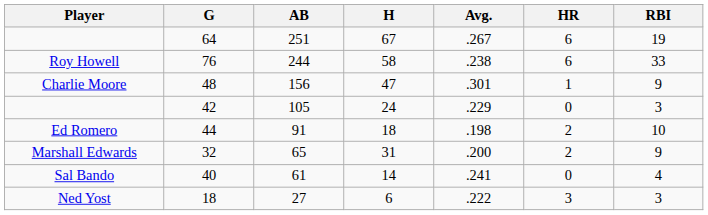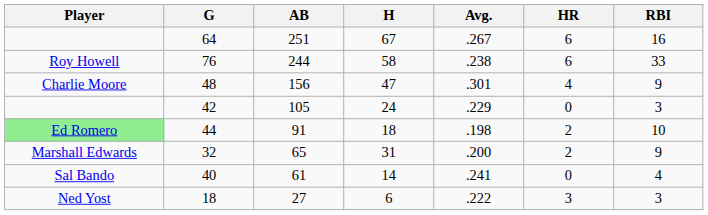 <table class="wikitable sortable">
 <tr>
 <th bgcolor="#DDDDFF" width="16%">Player</th>
 <th bgcolor="#DDDDFF" width="9%">G</th>
 <th bgcolor="#DDDDFF" width="9%">AB</th>
 <th bgcolor="#DDDDFF" width="9%">H</th>
 <th bgcolor="#DDDDFF" width="9%">Avg.</th>
 <th bgcolor="#DDDDFF" width="9%">HR</th>
 <th bgcolor="#DDDDFF" width="9%">RBI</th>
 </tr>
 <tr align="center">
 <td></td>
 <td>64</td>
 <td>251</td>
 <td>67</td>
 <td>.267</td>
 <td>6</td>
-<td>19</td>
+<td>16</td>
 </tr>
 <tr align="center">
 <td><a href='#'>Roy Howell</a></td>
 <td>76</td>
 <td>244</td>
 <td>58</td>
 <td>.238</td>
 <td>6</td>
 <td>33</td>
 </tr>
 <tr align=center>
 <td><a href='#'>Charlie Moore</a></td>
 <td>48</td>
 <td>156</td>
 <td>47</td>
 <td>.301</td>
-<td>1</td>
+<td>4</td>
 <td>9</td>
 </tr>
 <tr align=center>
 <td></td>
 <td>42</td>
 <td>105</td>
 <td>24</td>
 <td>.229</td>
 <td>0</td>
 <td>3</td>
 </tr>
 <tr align="center">
-<td><a href='#'>Ed Romero</a></td>
+<td style="background: lightgreen;"><a href='#'>Ed Romero</a></td>
 <td>44</td>
 <td>91</td>
 <td>18</td>
 <td>.198</td>
 <td>2</td>
 <td>10</td>
 </tr>
 <tr align=center>
 <td><a href='#'>Marshall Edwards</a></td>
 <td>32</td>
 <td>65</td>
 <td>31</td>
 <td>.200</td>
 <td>2</td>
 <td>9</td>
 </tr>
 <tr align=center>
 <td><a href='#'>Sal Bando</a></td>
 <td>40</td>
 <td>61</td>
 <td>14</td>
 <td>.241</td>
 <td>0</td>
 <td>4</td>
 </tr>
 <tr align=center>
 <td><a href='#'>Ned Yost</a></td>
 <td>18</td>
 <td>27</td>
 <td>6</td>
 <td>.222</td>
 <td>3</td>
 <td>3</td>
 </tr>
 </table>
